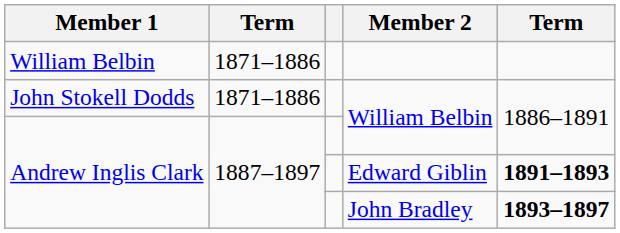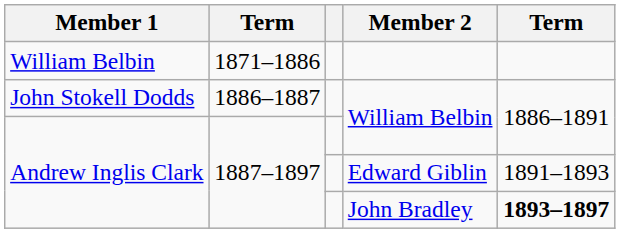 <table class="wikitable">
 <tr>
 <th>Member 1</th>
 <th>Term</th>
 <th></th>
 <th>Member 2</th>
 <th>Term</th>
 </tr>
 <tr>
 <td><a href='#'>William Belbin</a></td>
 <td>1871–1886</td>
 <td> </td>
 <td> </td>
 <td> </td>
 </tr>
 <tr>
 <td><a href='#'>John Stokell Dodds</a></td>
-<td>1871–1886</td>
+<td>1886–1887</td>
 <td> </td>
 <td rowspan=2><a href='#'>William Belbin</a></td>
 <td rowspan=2>1886–1891</td>
 </tr>
 <tr>
 <td rowspan=3><a href='#'>Andrew Inglis Clark</a></td>
 <td rowspan=3>1887–1897</td>
 <td> </td>
 </tr>
 <tr>
 <td> </td>
 <td><a href='#'>Edward Giblin</a></td>
-<td><strong>1891–1893</strong></td>
+<td>1891–1893</td>
 </tr>
 <tr>
 <td> </td>
 <td><a href='#'>John Bradley</a></td>
 <td><strong>1893–1897</strong></td>
 </tr>
 </table>
